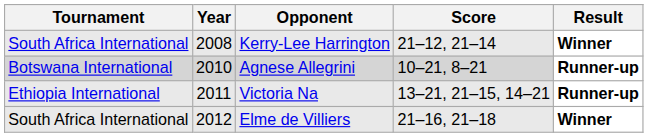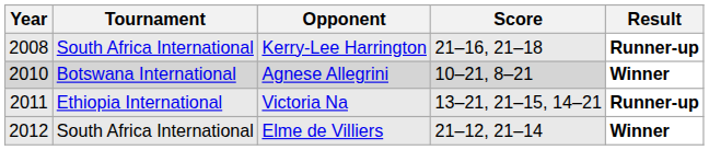 <table class="sortable wikitable" style="font-size: 90%;">
 <tr>
+<th>Year</th>
 <th>Tournament</th>
-<th>Year</th>
 <th>Opponent</th>
 <th>Score</th>
 <th>Result</th>
 </tr>
 <tr style="background:#E9E9E9">
+<td align="center">2008</td>
 <td align="left"><a href='#'>South Africa International</a></td>
-<td align="center">2008</td>
 <td align="left"> <a href='#'>Kerry-Lee Harrington</a></td>
-<td align="left">21–12, 21–14</td>
+<td align="left">21–16, 21–18</td>
+<td style="text-align:left; background:white"> <strong>Runner-up</strong></td>
+</tr>
+<tr style="background:#D5D5D5">
+<td align="center">2010</td>
+<td align="left"><a href='#'>Botswana International</a></td>
+<td align="left"> <a href='#'>Agnese Allegrini</a></td>
+<td align="left">10–21, 8–21</td>
 <td style="text-align:left; background:white"> <strong>Winner</strong></td>
 </tr>
-<tr style="background:#D5D5D5">
-<td align="left"><a href='#'>Botswana International</a></td>
-<td align="center">2010</td>
-<td align="left"> <a href='#'>Agnese Allegrini</a></td>
-<td align="left">10–21, 8–21</td>
-<td style="text-align:left; background:white"> <strong>Runner-up</strong></td>
-</tr>
 <tr style="background:#E9E9E9">
+<td align="center">2011</td>
 <td align="left"><a href='#'>Ethiopia International</a></td>
-<td align="center">2011</td>
 <td align="left"> <a href='#'>Victoria Na</a></td>
 <td align="left">13–21, 21–15, 14–21</td>
 <td style="text-align:left; background:white"> <strong>Runner-up</strong></td>
 </tr>
 <tr style="background:#E9E9E9">
+<td align="center">2012</td>
 <td align="left">South Africa International</td>
-<td align="center">2012</td>
 <td align="left"> <a href='#'>Elme de Villiers</a></td>
-<td align="left">21–16, 21–18</td>
+<td align="left">21–12, 21–14</td>
 <td style="text-align:left; background:white"> <strong>Winner</strong></td>
 </tr>
 </table>
